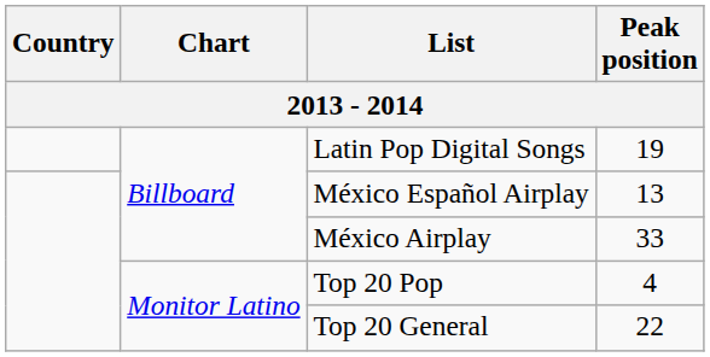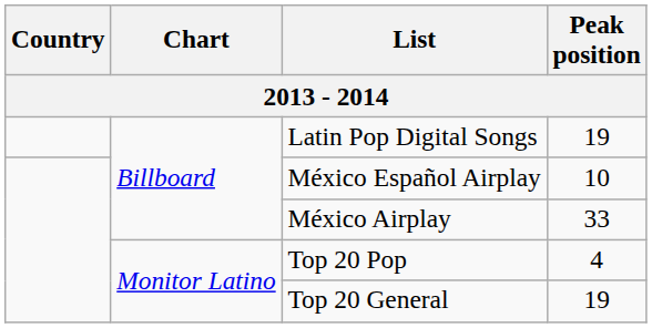 <table class="wikitable sortable">
 <tr>
 <th>Country</th>
 <th>Chart</th>
 <th>List</th>
 <th>Peak<br>position</th>
 </tr>
 <tr>
 <th colspan="4">2013 - 2014</th>
 </tr>
 <tr>
 <td></td>
 <td rowspan=3><em><a href='#'>Billboard</a></em></td>
 <td>Latin Pop Digital Songs</td>
 <td align="center">19</td>
 </tr>
 <tr>
 <td rowspan=4></td>
 <td>México Español Airplay</td>
-<td align="center">13</td>
+<td align="center">10</td>
 </tr>
 <tr>
 <td>México Airplay</td>
 <td align="center">33</td>
 </tr>
 <tr>
 <td rowspan=2><em><a href='#'>Monitor Latino</a></em></td>
 <td>Top 20 Pop</td>
 <td align="center">4</td>
 </tr>
 <tr>
 <td>Top 20 General</td>
-<td align="center">22</td>
+<td align="center">19</td>
 </tr>
 </table>
